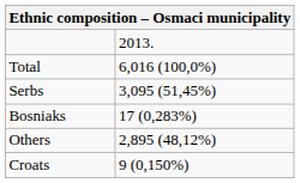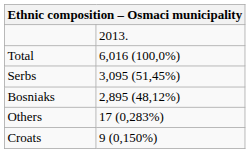 <table class="wikitable">
 <tr>
 <th colspan="8">Ethnic composition – Osmaci municipality</th>
 </tr>
 <tr>
 <td></td>
 <td>2013.</td>
 </tr>
 <tr>
 <td>Total</td>
 <td>6,016 (100,0%)</td>
 </tr>
 <tr>
 <td>Serbs</td>
 <td>3,095 (51,45%)</td>
 </tr>
 <tr>
 <td>Bosniaks</td>
-<td>17 (0,283%)</td>
+<td>2,895 (48,12%)</td>
 </tr>
 <tr>
 <td>Others</td>
-<td>2,895 (48,12%)</td>
+<td>17 (0,283%)</td>
 </tr>
 <tr>
 <td>Croats</td>
 <td>9 (0,150%)</td>
 </tr>
 </table>
